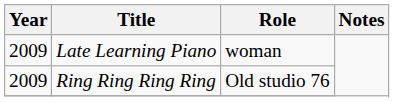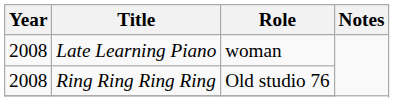 <table class="wikitable sortable">
 <tr>
 <th>Year</th>
 <th>Title</th>
 <th>Role</th>
 <th class="unsortable">Notes</th>
 </tr>
 <tr>
-<td>2009</td>
+<td>2008</td>
 <td><em>Late Learning Piano</em></td>
 <td>woman</td>
 <td rowspan=9></td>
 </tr>
 <tr>
-<td>2009</td>
+<td>2008</td>
 <td><em>Ring Ring Ring Ring</em></td>
 <td>Old studio 76</td>
 </tr>
 <tr>
 </tr>
 </table>
